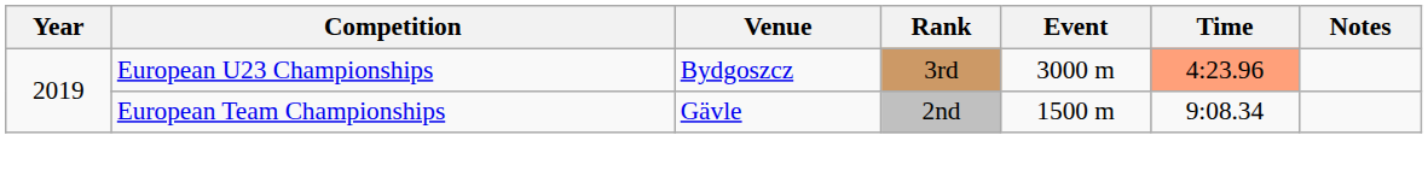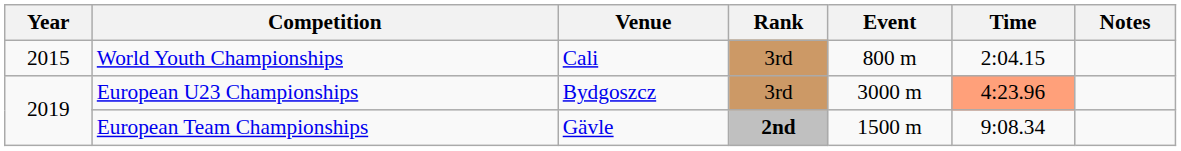 <table class="wikitable" width=50% style="font-size:90%; text-align:center;">
 <tr>
 <th>Year</th>
 <th>Competition</th>
 <th>Venue</th>
 <th>Rank</th>
 <th>Event</th>
 <th>Time</th>
 <th>Notes</th>
+</tr>
+<tr>
+<td>2015</td>
+<td align=left><a href='#'>World Youth Championships</a></td>
+<td align=left> <a href='#'>Cali</a></td>
+<td bgcolor=cc9966>3rd</td>
+<td>800 m</td>
+<td>2:04.15</td>
+<td></td>
 </tr>
 <tr>
 <td rowspan=2>2019</td>
 <td align=left><a href='#'>European U23 Championships</a></td>
 <td align=left> <a href='#'>Bydgoszcz</a></td>
 <td bgcolor=cc9966>3rd</td>
 <td>3000 m</td>
 <td style="background: lightsalmon;">4:23.96</td>
 <td></td>
 </tr>
 <tr>
 <td align=left><a href='#'>European Team Championships</a></td>
 <td align=left> <a href='#'>Gävle</a></td>
-<td bgcolor=silver>2nd</td>
+<td bgcolor=silver><strong>2nd</strong></td>
 <td>1500 m</td>
 <td>9:08.34</td>
 <td></td>
 </tr>
 </table>
